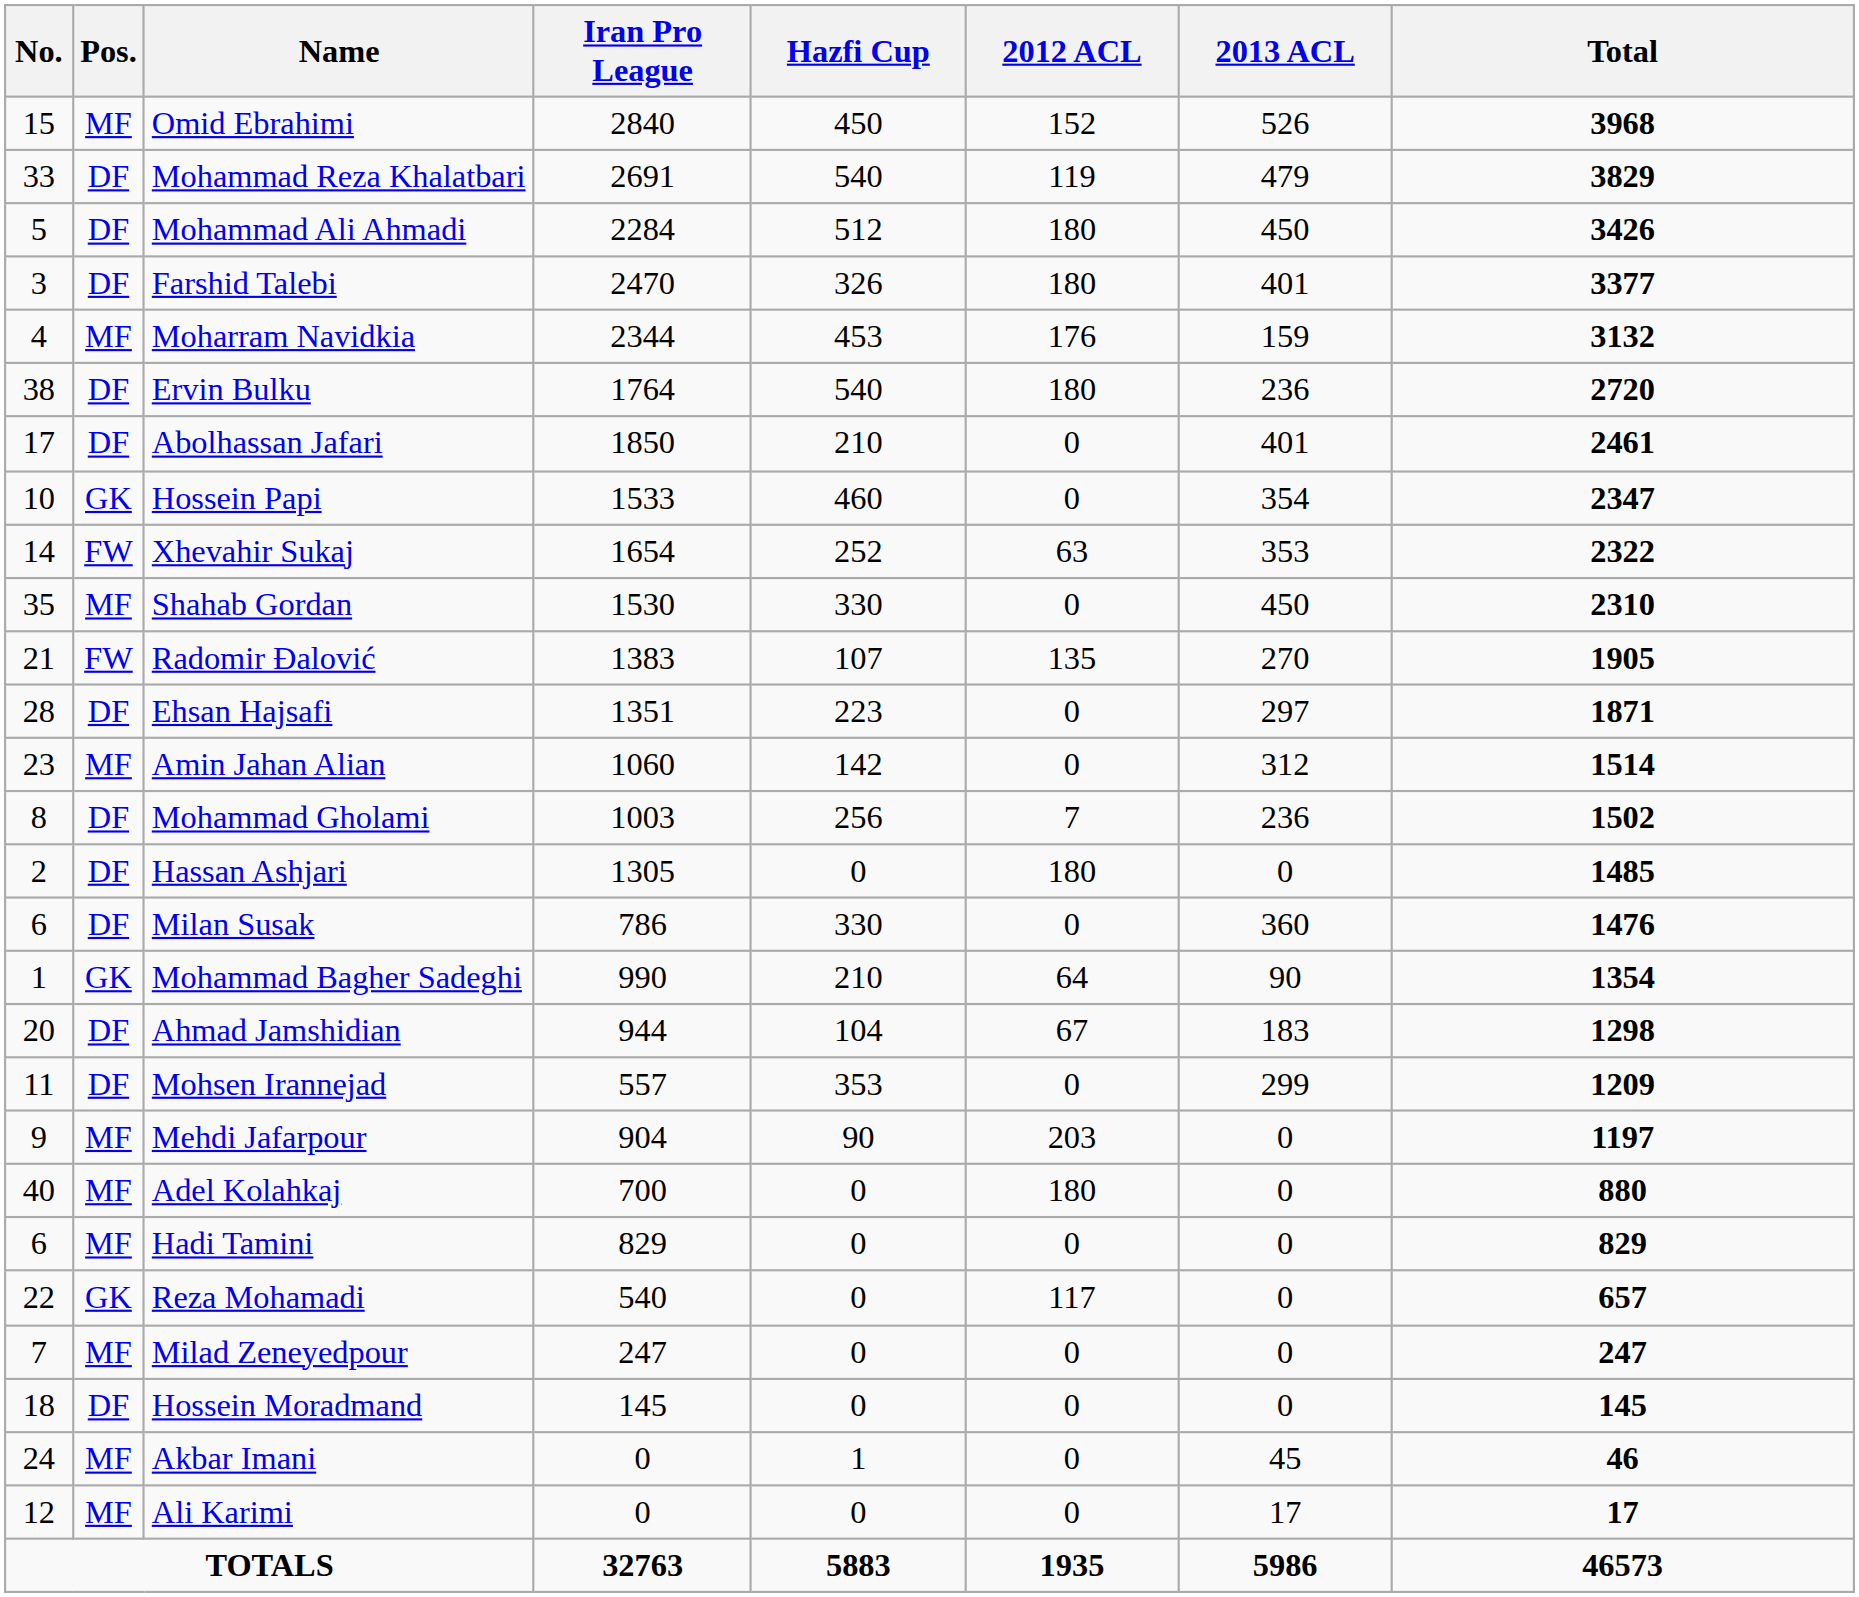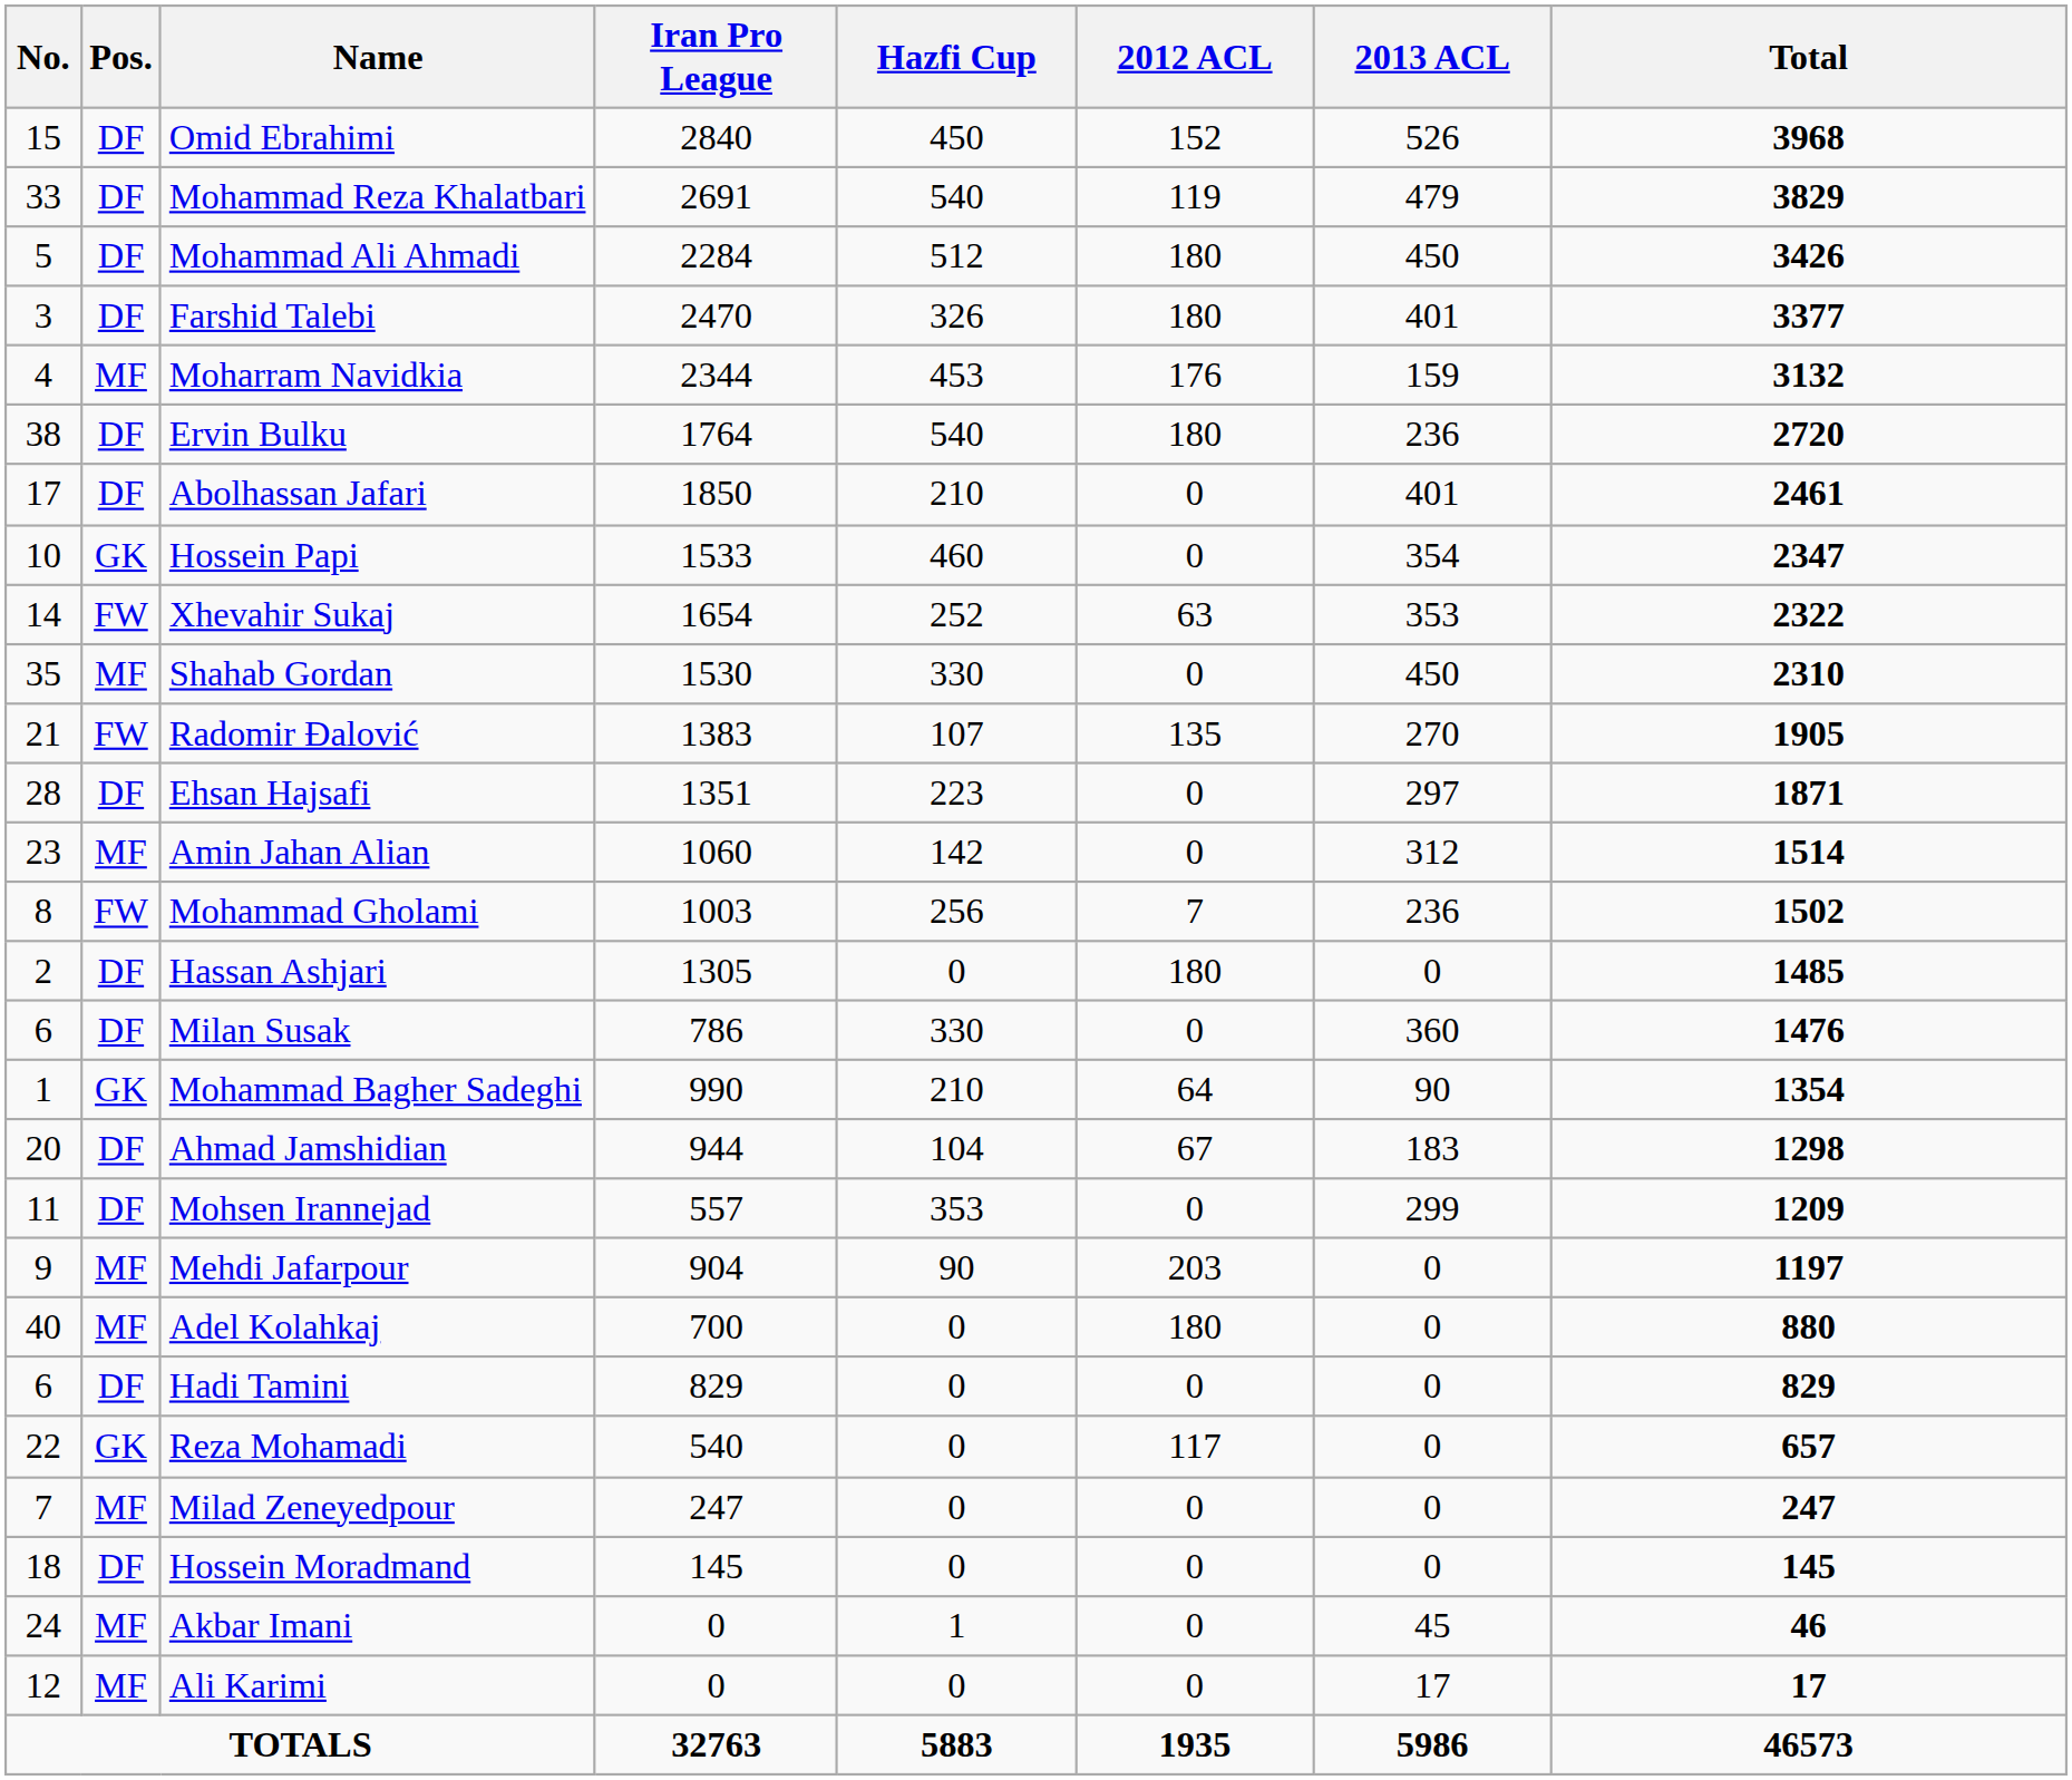 <table class="wikitable" style="font-size: 95%; text-align: center;">
 <tr>
 <th width=25>No.</th>
 <th width=25>Pos.</th>
 <th width=190>Name</th>
 <th width=102><strong><a href='#'>Iran Pro League</a></strong></th>
 <th width=102><strong><a href='#'>Hazfi Cup</a></strong></th>
 <th width=102><strong><a href='#'>2012 ACL</a></strong></th>
 <th width=102><strong><a href='#'>2013 ACL</a></strong></th>
 <th width=235>Total</th>
 </tr>
 <tr>
 <td>15</td>
-<td><a href='#'>MF</a></td>
+<td><a href='#'>DF</a></td>
 <td align="left"> <a href='#'>Omid Ebrahimi</a></td>
 <td>2840</td>
 <td>450</td>
 <td>152</td>
 <td>526</td>
 <td><strong>3968</strong></td>
 </tr>
 <tr>
 <td>33</td>
 <td><a href='#'>DF</a></td>
 <td align="left"> <a href='#'>Mohammad Reza Khalatbari</a></td>
 <td>2691</td>
 <td>540</td>
 <td>119</td>
 <td>479</td>
 <td><strong>3829</strong></td>
 </tr>
 <tr>
 <td>5</td>
 <td><a href='#'>DF</a></td>
 <td align="left"> <a href='#'>Mohammad Ali Ahmadi</a></td>
 <td>2284</td>
 <td>512</td>
 <td>180</td>
 <td>450</td>
 <td><strong>3426</strong></td>
 </tr>
 <tr>
 <td>3</td>
 <td><a href='#'>DF</a></td>
 <td align="left"> <a href='#'>Farshid Talebi</a></td>
 <td>2470</td>
 <td>326</td>
 <td>180</td>
 <td>401</td>
 <td><strong>3377</strong></td>
 </tr>
 <tr>
 <td>4</td>
 <td><a href='#'>MF</a></td>
 <td align="left"> <a href='#'>Moharram Navidkia</a></td>
 <td>2344</td>
 <td>453</td>
 <td>176</td>
 <td>159</td>
 <td><strong>3132</strong></td>
 </tr>
 <tr>
 <td>38</td>
 <td><a href='#'>DF</a></td>
 <td align="left"> <a href='#'>Ervin Bulku</a></td>
 <td>1764</td>
 <td>540</td>
 <td>180</td>
 <td>236</td>
 <td><strong>2720</strong></td>
 </tr>
 <tr>
 <td>17</td>
 <td><a href='#'>DF</a></td>
 <td align="left"> <a href='#'>Abolhassan Jafari</a></td>
 <td>1850</td>
 <td>210</td>
 <td>0</td>
 <td>401</td>
 <td><strong>2461</strong></td>
 </tr>
 <tr>
 <td>10</td>
 <td><a href='#'>GK</a></td>
 <td align="left"> <a href='#'>Hossein Papi</a></td>
 <td>1533</td>
 <td>460</td>
 <td>0</td>
 <td>354</td>
 <td><strong>2347</strong></td>
 </tr>
 <tr>
 <td>14</td>
 <td><a href='#'>FW</a></td>
 <td align="left"> <a href='#'>Xhevahir Sukaj</a></td>
 <td>1654</td>
 <td>252</td>
 <td>63</td>
 <td>353</td>
 <td><strong>2322</strong></td>
 </tr>
 <tr>
 <td>35</td>
 <td><a href='#'>MF</a></td>
 <td align="left"> <a href='#'>Shahab Gordan</a></td>
 <td>1530</td>
 <td>330</td>
 <td>0</td>
 <td>450</td>
 <td><strong>2310</strong></td>
 </tr>
 <tr>
 <td>21</td>
 <td><a href='#'>FW</a></td>
 <td align="left"> <a href='#'>Radomir Đalović</a></td>
 <td>1383</td>
 <td>107</td>
 <td>135</td>
 <td>270</td>
 <td><strong>1905</strong></td>
 </tr>
 <tr>
 <td>28</td>
 <td><a href='#'>DF</a></td>
 <td align="left"> <a href='#'>Ehsan Hajsafi</a></td>
 <td>1351</td>
 <td>223</td>
 <td>0</td>
 <td>297</td>
 <td><strong>1871</strong></td>
 </tr>
 <tr>
 <td>23</td>
 <td><a href='#'>MF</a></td>
 <td align="left"> <a href='#'>Amin Jahan Alian</a></td>
 <td>1060</td>
 <td>142</td>
 <td>0</td>
 <td>312</td>
 <td><strong>1514</strong></td>
 </tr>
 <tr>
 <td>8</td>
-<td><a href='#'>DF</a></td>
+<td><a href='#'>FW</a></td>
 <td align="left"> <a href='#'>Mohammad Gholami</a></td>
 <td>1003</td>
 <td>256</td>
 <td>7</td>
 <td>236</td>
 <td><strong>1502</strong></td>
 </tr>
 <tr>
 <td>2</td>
 <td><a href='#'>DF</a></td>
 <td align="left"> <a href='#'>Hassan Ashjari</a></td>
 <td>1305</td>
 <td>0</td>
 <td>180</td>
 <td>0</td>
 <td><strong>1485</strong></td>
 </tr>
 <tr>
 <td>6</td>
 <td><a href='#'>DF</a></td>
 <td align="left"> <a href='#'>Milan Susak</a></td>
 <td>786</td>
 <td>330</td>
 <td>0</td>
 <td>360</td>
 <td><strong>1476</strong></td>
 </tr>
 <tr>
 <td>1</td>
 <td><a href='#'>GK</a></td>
 <td align="left"> <a href='#'>Mohammad Bagher Sadeghi</a></td>
 <td>990</td>
 <td>210</td>
 <td>64</td>
 <td>90</td>
 <td><strong>1354</strong></td>
 </tr>
 <tr>
 <td>20</td>
 <td><a href='#'>DF</a></td>
 <td align="left"> <a href='#'>Ahmad Jamshidian</a></td>
 <td>944</td>
 <td>104</td>
 <td>67</td>
 <td>183</td>
 <td><strong>1298</strong></td>
 </tr>
 <tr>
 <td>11</td>
 <td><a href='#'>DF</a></td>
 <td align="left"> <a href='#'>Mohsen Irannejad</a></td>
 <td>557</td>
 <td>353</td>
 <td>0</td>
 <td>299</td>
 <td><strong>1209</strong></td>
 </tr>
 <tr>
 <td>9</td>
 <td><a href='#'>MF</a></td>
 <td align="left"> <a href='#'>Mehdi Jafarpour</a></td>
 <td>904</td>
 <td>90</td>
 <td>203</td>
 <td>0</td>
 <td><strong>1197</strong></td>
 </tr>
 <tr>
 <td>40</td>
 <td><a href='#'>MF</a></td>
 <td align="left"> <a href='#'>Adel Kolahkaj</a></td>
 <td>700</td>
 <td>0</td>
 <td>180</td>
 <td>0</td>
 <td><strong>880</strong></td>
 </tr>
 <tr>
 <td>6</td>
-<td><a href='#'>MF</a></td>
+<td><a href='#'>DF</a></td>
 <td align="left"> <a href='#'>Hadi Tamini</a></td>
 <td>829</td>
 <td>0</td>
 <td>0</td>
 <td>0</td>
 <td><strong>829</strong></td>
 </tr>
 <tr>
 <td>22</td>
 <td><a href='#'>GK</a></td>
 <td align="left"> <a href='#'>Reza Mohamadi</a></td>
 <td>540</td>
 <td>0</td>
 <td>117</td>
 <td>0</td>
 <td><strong>657</strong></td>
 </tr>
 <tr>
 <td>7</td>
 <td><a href='#'>MF</a></td>
 <td align="left"> <a href='#'>Milad Zeneyedpour</a></td>
 <td>247</td>
 <td>0</td>
 <td>0</td>
 <td>0</td>
 <td><strong>247</strong></td>
 </tr>
 <tr>
 <td>18</td>
 <td><a href='#'>DF</a></td>
 <td align="left"> <a href='#'>Hossein Moradmand</a></td>
 <td>145</td>
 <td>0</td>
 <td>0</td>
 <td>0</td>
 <td><strong>145</strong></td>
 </tr>
 <tr>
 <td>24</td>
 <td><a href='#'>MF</a></td>
 <td align="left"> <a href='#'>Akbar Imani</a></td>
 <td>0</td>
 <td>1</td>
 <td>0</td>
 <td>45</td>
 <td><strong>46</strong></td>
 </tr>
 <tr>
 <td>12</td>
 <td><a href='#'>MF</a></td>
 <td align="left"> <a href='#'>Ali Karimi</a></td>
 <td>0</td>
 <td>0</td>
 <td>0</td>
 <td>17</td>
 <td><strong>17</strong></td>
 </tr>
 <tr>
 <td colspan="3"><strong>TOTALS</strong></td>
 <td><strong>32763</strong></td>
 <td><strong>5883</strong></td>
 <td><strong>1935</strong></td>
 <td><strong>5986</strong></td>
 <td><strong>46573</strong></td>
 </tr>
 </table>
